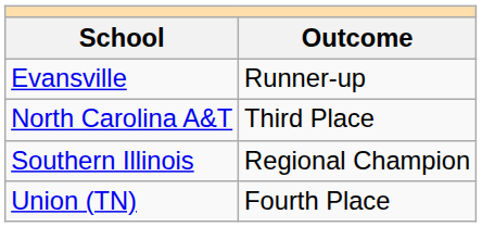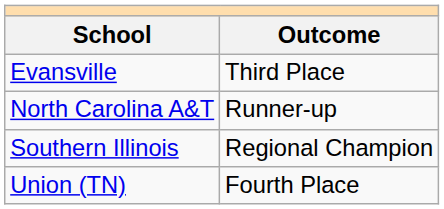 <table class="wikitable" style="float:left; margin-right:1em;">
 <tr>
 <th colspan="3" style="background:#ffdead;"></th>
 </tr>
 <tr>
 <th>School</th>
 <th>Outcome</th>
 </tr>
 <tr>
 <td><a href='#'>Evansville</a></td>
-<td>Runner-up</td>
+<td>Third Place</td>
 </tr>
 <tr>
 <td><a href='#'>North Carolina A&T</a></td>
-<td>Third Place</td>
+<td>Runner-up</td>
 </tr>
 <tr>
 <td><a href='#'>Southern Illinois</a></td>
 <td>Regional Champion</td>
 </tr>
 <tr>
 <td><a href='#'>Union (TN)</a></td>
 <td>Fourth Place</td>
 </tr>
 </table>
